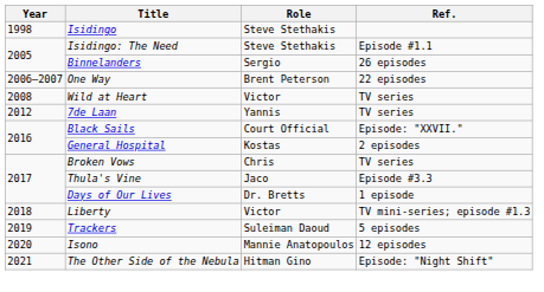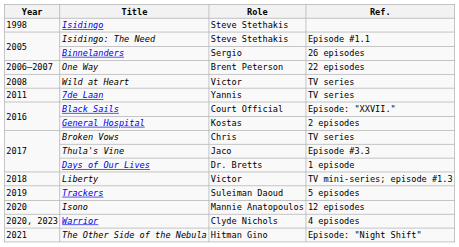 <table class="wikitable">
 <tr>
 <th>Year</th>
 <th>Title</th>
 <th>Role</th>
 <th>Ref.</th>
 </tr>
 <tr>
 <td>1998</td>
 <td><em><a href='#'>Isidingo</a></em></td>
 <td>Steve Stethakis</td>
 <td></td>
 </tr>
 <tr>
 <td rowspan="2">2005</td>
 <td><em>Isidingo: The Need</em></td>
 <td>Steve Stethakis</td>
 <td>Episode #1.1</td>
 </tr>
 <tr>
 <td><em><a href='#'>Binnelanders</a></em></td>
 <td>Sergio</td>
 <td>26 episodes</td>
 </tr>
 <tr>
 <td>2006–2007</td>
 <td><em>One Way</em></td>
 <td>Brent Peterson</td>
 <td>22 episodes</td>
 </tr>
 <tr>
 <td>2008</td>
 <td><em>Wild at Heart</em></td>
 <td>Victor</td>
 <td>TV series</td>
 </tr>
 <tr>
-<td>2012</td>
+<td>2011</td>
 <td><em><a href='#'>7de Laan</a></em></td>
 <td>Yannis</td>
 <td>TV series</td>
 </tr>
 <tr>
 <td rowspan="2">2016</td>
 <td><em><a href='#'>Black Sails</a></em></td>
 <td>Court Official</td>
 <td>Episode: "XXVII."</td>
 </tr>
 <tr>
 <td><em><a href='#'>General Hospital</a></em></td>
 <td>Kostas</td>
 <td>2 episodes</td>
 </tr>
 <tr>
 <td rowspan="3">2017</td>
 <td><em>Broken Vows</em></td>
 <td>Chris</td>
 <td>TV series</td>
 </tr>
 <tr>
 <td><em>Thula's Vine</em></td>
 <td>Jaco</td>
 <td>Episode #3.3</td>
 </tr>
 <tr>
 <td><em><a href='#'>Days of Our Lives</a></em></td>
 <td>Dr. Bretts</td>
 <td>1 episode</td>
 </tr>
 <tr>
 <td>2018</td>
 <td><em>Liberty</em></td>
 <td>Victor</td>
 <td>TV mini-series; episode #1.3</td>
 </tr>
 <tr>
 <td>2019</td>
 <td><em><a href='#'>Trackers</a></em></td>
 <td>Suleiman Daoud</td>
 <td>5 episodes</td>
 </tr>
 <tr>
 <td>2020</td>
 <td><em>Isono</em></td>
 <td>Mannie Anatopoulos</td>
 <td>12 episodes</td>
 </tr>
 <tr>
+<td>2020, 2023</td>
+<td><em><a href='#'>Warrior</a></em></td>
+<td>Clyde Nichols</td>
+<td>4 episodes</td>
+</tr>
+<tr>
 <td>2021</td>
 <td><em>The Other Side of the Nebula</em></td>
 <td>Hitman Gino</td>
 <td>Episode: "Night Shift"</td>
 </tr>
 </table>
